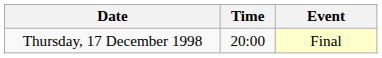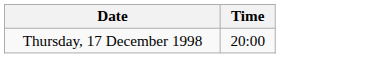 <table class = "wikitable" style="text-align:center;">
 <tr>
 <th width=220>Date</th>
 <th width=50>Time</th>
-<th width=100>Event</th>
 </tr>
 <tr>
 <td>Thursday, 17 December 1998</td>
 <td>20:00</td>
-<td bgcolor=ffffcc>Final</td>
 </tr>
 </table>
